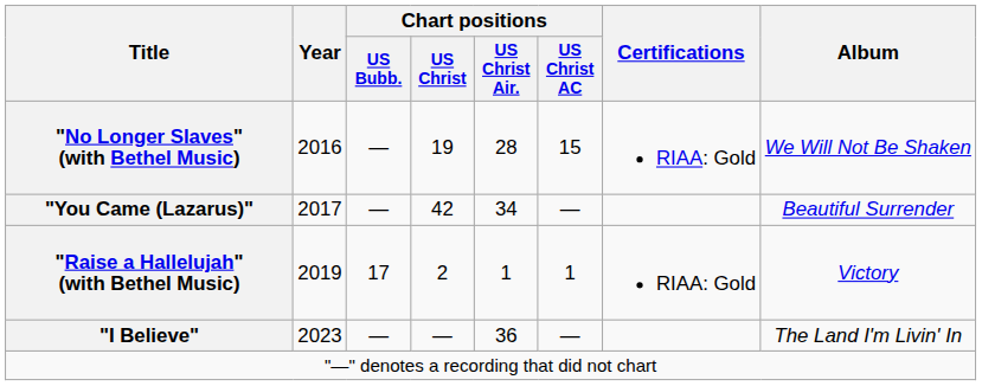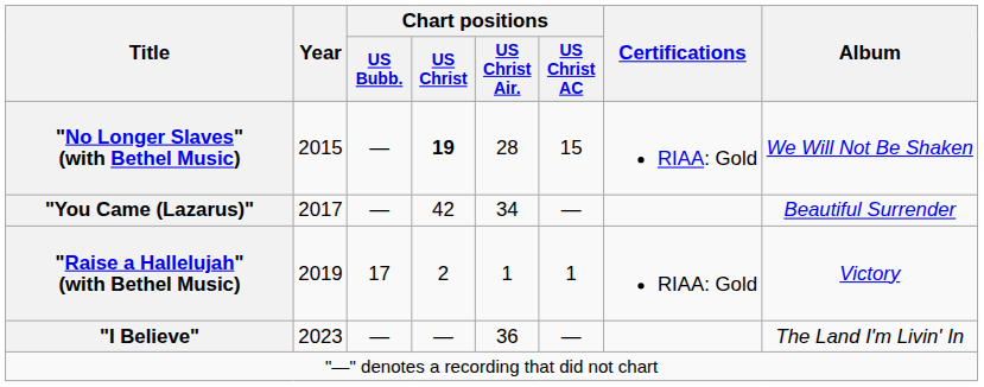 <table class="wikitable plainrowheaders" style="text-align:center;">
 <tr>
 <th rowspan="2" style="width:14em;">Title</th>
 <th rowspan="2">Year</th>
 <th colspan="4">Chart positions</th>
 <th rowspan="2"><a href='#'>Certifications</a></th>
 <th rowspan="2">Album</th>
 </tr>
 <tr style="font-size:smaller;">
 <th width="45"><a href='#'>US<br>Bubb.</a></th>
 <th width="45"><a href='#'>US<br>Christ</a></th>
 <th width="45"><a href='#'>US<br>Christ Air.</a></th>
 <th width="45"><a href='#'>US<br>Christ AC</a></th>
 </tr>
 <tr>
 <th scope="row">"<a href='#'>No Longer Slaves</a>"<br>(with <a href='#'>Bethel Music</a>)</th>
-<td>2016</td>
+<td>2015</td>
 <td>—</td>
-<td>19</td>
+<td><strong>19</strong></td>
 <td>28</td>
 <td>15</td>
 <td><br><ul><li><a href='#'>RIAA</a>: Gold</li></ul></td>
 <td><em><a href='#'>We Will Not Be Shaken</a></em></td>
 </tr>
 <tr>
 <th scope="row">"You Came (Lazarus)"</th>
 <td>2017</td>
 <td>—</td>
 <td>42</td>
 <td>34</td>
 <td>—</td>
 <td></td>
 <td><em><a href='#'>Beautiful Surrender</a></em></td>
 </tr>
 <tr>
 <th scope="row">"<a href='#'>Raise a Hallelujah</a>"<br>(with Bethel Music)</th>
 <td>2019</td>
 <td>17</td>
 <td>2</td>
 <td>1</td>
 <td>1</td>
 <td><br><ul><li>RIAA: Gold</li></ul></td>
 <td><em><a href='#'>Victory</a></em></td>
 </tr>
 <tr>
 <th scope="row">"I Believe"</th>
 <td>2023</td>
 <td>—</td>
 <td>—</td>
 <td>36</td>
 <td>—</td>
 <td></td>
 <td><em>The Land I'm Livin' In</em></td>
 </tr>
 <tr>
 <td colspan="8" style="font-size:90%">"—" denotes a recording that did not chart</td>
 </tr>
 </table>
